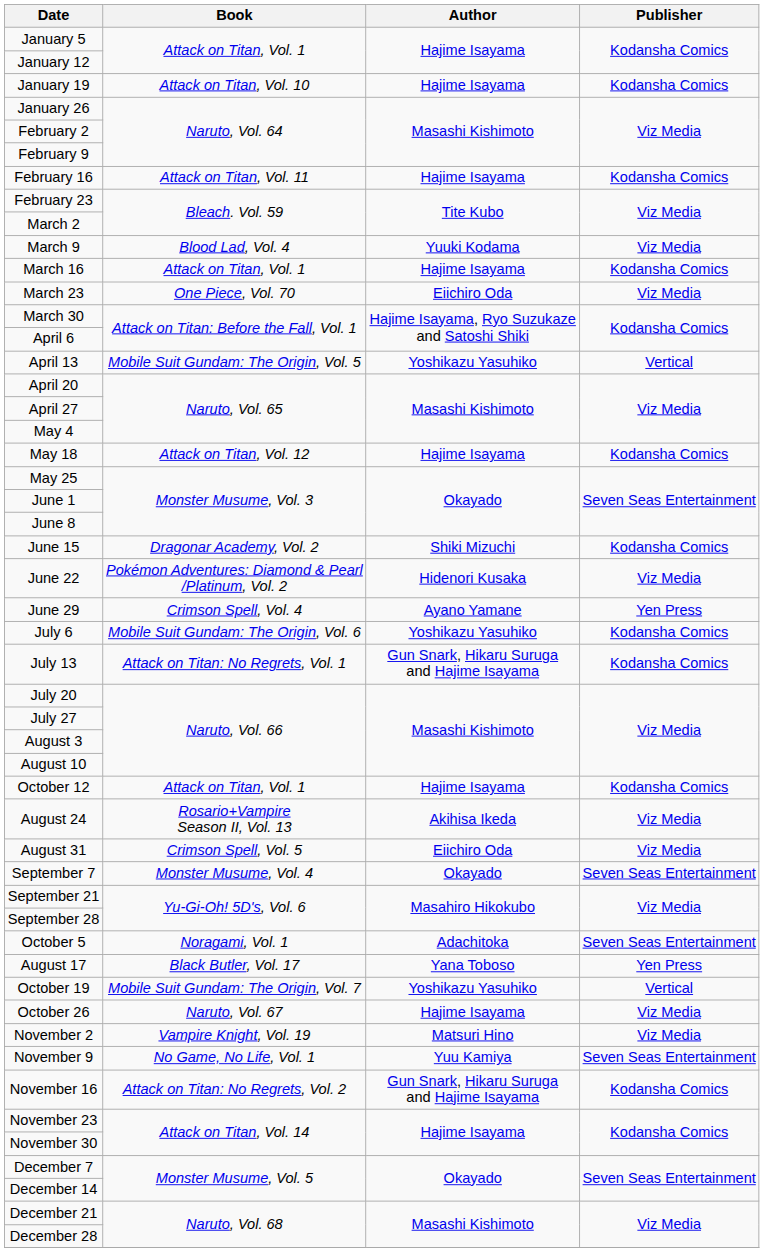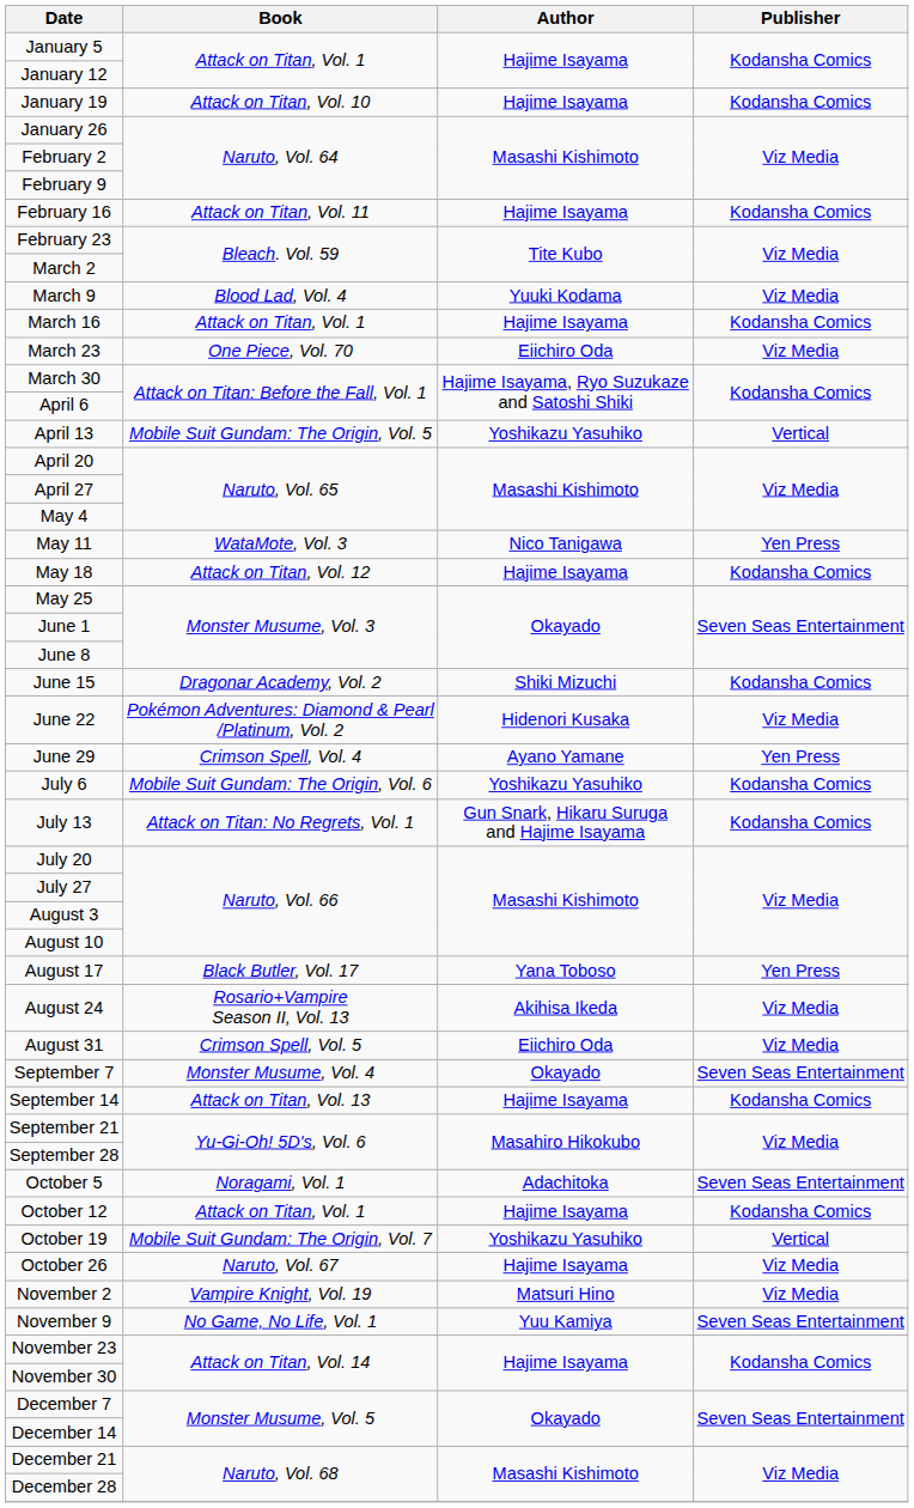 <table class="wikitable" style="text-align: center">
 <tr>
 <th>Date</th>
 <th>Book</th>
 <th>Author</th>
 <th>Publisher</th>
 </tr>
 <tr>
 <td>January 5</td>
 <td rowspan=2><em><a href='#'>Attack on Titan</a>, Vol. 1</em></td>
 <td rowspan=2><a href='#'>Hajime Isayama</a></td>
 <td rowspan=2><a href='#'>Kodansha Comics</a></td>
 </tr>
 <tr>
 <td>January 12</td>
 </tr>
 <tr>
 <td>January 19</td>
 <td rowspan=1><em><a href='#'>Attack on Titan</a>, Vol. 10</em></td>
 <td rowspan=1><a href='#'>Hajime Isayama</a></td>
 <td rowspan=1><a href='#'>Kodansha Comics</a></td>
 </tr>
 <tr>
 <td>January 26</td>
 <td rowspan=3><em><a href='#'>Naruto</a>, Vol. 64</em></td>
 <td rowspan=3><a href='#'>Masashi Kishimoto</a></td>
 <td rowspan=3><a href='#'>Viz Media</a></td>
 </tr>
 <tr>
 <td>February 2</td>
 </tr>
 <tr>
 <td>February 9</td>
 </tr>
 <tr>
 <td>February 16</td>
 <td rowspan=1><em><a href='#'>Attack on Titan</a>, Vol. 11</em></td>
 <td rowspan=1><a href='#'>Hajime Isayama</a></td>
 <td rowspan=1><a href='#'>Kodansha Comics</a></td>
 </tr>
 <tr>
 <td>February 23</td>
 <td rowspan=2><em><a href='#'>Bleach</a>. Vol. 59</em></td>
 <td rowspan=2><a href='#'>Tite Kubo</a></td>
 <td rowspan=2><a href='#'>Viz Media</a></td>
 </tr>
 <tr>
 <td>March 2</td>
 </tr>
 <tr>
 <td>March 9</td>
 <td rowspan=1><em><a href='#'>Blood Lad</a>, Vol. 4</em></td>
 <td rowspan=1><a href='#'>Yuuki Kodama</a></td>
 <td rowspan=1><a href='#'>Viz Media</a></td>
 </tr>
 <tr>
 <td>March 16</td>
 <td rowspan=1><em><a href='#'>Attack on Titan</a>, Vol. 1</em></td>
 <td rowspan=1><a href='#'>Hajime Isayama</a></td>
 <td rowspan=1><a href='#'>Kodansha Comics</a></td>
 </tr>
 <tr>
 <td>March 23</td>
 <td rowspan=1><em><a href='#'>One Piece</a>, Vol. 70</em></td>
 <td rowspan=1><a href='#'>Eiichiro Oda</a></td>
 <td rowspan=1><a href='#'>Viz Media</a></td>
 </tr>
 <tr>
 <td>March 30</td>
 <td rowspan=2><em><a href='#'>Attack on Titan: Before the Fall</a>, Vol. 1</em></td>
 <td rowspan=2><a href='#'>Hajime Isayama</a>, <a href='#'>Ryo Suzukaze</a><br> and <a href='#'>Satoshi Shiki</a></td>
 <td rowspan=2><a href='#'>Kodansha Comics</a></td>
 </tr>
 <tr>
 <td>April 6</td>
 </tr>
 <tr>
 <td>April 13</td>
 <td rowspan=1><em><a href='#'>Mobile Suit Gundam: The Origin</a>, Vol. 5</em></td>
 <td rowspan=1><a href='#'>Yoshikazu Yasuhiko</a></td>
 <td rowspan=1><a href='#'>Vertical</a></td>
 </tr>
 <tr>
 <td>April 20</td>
 <td rowspan=3><em><a href='#'>Naruto</a>, Vol. 65</em></td>
 <td rowspan=3><a href='#'>Masashi Kishimoto</a></td>
 <td rowspan=3><a href='#'>Viz Media</a></td>
 </tr>
 <tr>
 <td>April 27</td>
 </tr>
 <tr>
 <td>May 4</td>
 </tr>
 <tr>
+<td>May 11</td>
+<td rowspan=1><em><a href='#'>WataMote</a>, Vol. 3</em></td>
+<td rowspan=1><a href='#'>Nico Tanigawa</a></td>
+<td rowspan=1><a href='#'>Yen Press</a></td>
+</tr>
+<tr>
 <td>May 18</td>
 <td rowspan=1><em><a href='#'>Attack on Titan</a>, Vol. 12</em></td>
 <td rowspan=1><a href='#'>Hajime Isayama</a></td>
 <td rowspan=1><a href='#'>Kodansha Comics</a></td>
 </tr>
 <tr>
 <td>May 25</td>
 <td rowspan=3><em><a href='#'>Monster Musume</a>, Vol. 3</em></td>
 <td rowspan=3><a href='#'>Okayado</a></td>
 <td rowspan=3><a href='#'>Seven Seas Entertainment</a></td>
 </tr>
 <tr>
 <td>June 1</td>
 </tr>
 <tr>
 <td>June 8</td>
 </tr>
 <tr>
 <td>June 15</td>
 <td rowspan=1><em><a href='#'>Dragonar Academy</a>, Vol. 2</em></td>
 <td rowspan=1><a href='#'>Shiki Mizuchi</a></td>
 <td rowspan=1><a href='#'>Kodansha Comics</a></td>
 </tr>
 <tr>
 <td>June 22</td>
 <td rowspan=1><em><a href='#'>Pokémon Adventures: Diamond & Pearl<br>/Platinum</a>, Vol. 2</em></td>
 <td rowspan=1><a href='#'>Hidenori Kusaka</a></td>
 <td rowspan=1><a href='#'>Viz Media</a></td>
 </tr>
 <tr>
 <td>June 29</td>
 <td rowspan=1><em><a href='#'>Crimson Spell</a>, Vol. 4</em></td>
 <td rowspan=1><a href='#'>Ayano Yamane</a></td>
 <td rowspan=1><a href='#'>Yen Press</a></td>
 </tr>
 <tr>
 <td>July 6</td>
 <td rowspan=1><em><a href='#'>Mobile Suit Gundam: The Origin</a>, Vol. 6</em></td>
 <td rowspan=1><a href='#'>Yoshikazu Yasuhiko</a></td>
 <td rowspan=1><a href='#'>Kodansha Comics</a></td>
 </tr>
 <tr>
 <td>July 13</td>
 <td rowspan=1><em><a href='#'>Attack on Titan: No Regrets</a>, Vol. 1</em></td>
 <td rowspan=1><a href='#'>Gun Snark</a>, <a href='#'>Hikaru Suruga</a><br> and <a href='#'>Hajime Isayama</a></td>
 <td rowspan=1><a href='#'>Kodansha Comics</a></td>
 </tr>
 <tr>
 <td>July 20</td>
 <td rowspan=4><em><a href='#'>Naruto</a>, Vol. 66</em></td>
 <td rowspan=4><a href='#'>Masashi Kishimoto</a></td>
 <td rowspan=4><a href='#'>Viz Media</a></td>
 </tr>
 <tr>
 <td>July 27</td>
 </tr>
 <tr>
 <td>August 3</td>
 </tr>
 <tr>
 <td>August 10</td>
 </tr>
 <tr>
-<td>October 12</td>
-<td rowspan=1><em><a href='#'>Attack on Titan</a>, Vol. 1</em></td>
-<td rowspan=1><a href='#'>Hajime Isayama</a></td>
-<td rowspan=1><a href='#'>Kodansha Comics</a></td>
+<td>August 17</td>
+<td rowspan=1><em><a href='#'>Black Butler</a>, Vol. 17</em></td>
+<td rowspan=1><a href='#'>Yana Toboso</a></td>
+<td rowspan=1><a href='#'>Yen Press</a></td>
 </tr>
 <tr>
 <td>August 24</td>
 <td rowspan=1><em><a href='#'>Rosario+Vampire</a><br>Season II, Vol. 13</em></td>
 <td rowspan=1><a href='#'>Akihisa Ikeda</a></td>
 <td rowspan=1><a href='#'>Viz Media</a></td>
 </tr>
 <tr>
 <td>August 31</td>
 <td rowspan=1><em><a href='#'>Crimson Spell</a>, Vol. 5</em></td>
 <td rowspan=1><a href='#'>Eiichiro Oda</a></td>
 <td rowspan=1><a href='#'>Viz Media</a></td>
 </tr>
 <tr>
 <td>September 7</td>
 <td rowspan=1><em><a href='#'>Monster Musume</a>, Vol. 4</em></td>
 <td rowspan=1><a href='#'>Okayado</a></td>
 <td rowspan=1><a href='#'>Seven Seas Entertainment</a></td>
 </tr>
 <tr>
+<td>September 14</td>
+<td rowspan=1><em><a href='#'>Attack on Titan</a>, Vol. 13</em></td>
+<td rowspan=1><a href='#'>Hajime Isayama</a></td>
+<td rowspan=1><a href='#'>Kodansha Comics</a></td>
+</tr>
+<tr>
 <td>September 21</td>
 <td rowspan=2><em><a href='#'>Yu-Gi-Oh! 5D's</a>, Vol. 6</em></td>
 <td rowspan=2><a href='#'>Masahiro Hikokubo</a></td>
 <td rowspan=2><a href='#'>Viz Media</a></td>
 </tr>
 <tr>
 <td>September 28</td>
 </tr>
 <tr>
 <td>October 5</td>
 <td rowspan=1><em><a href='#'>Noragami</a>, Vol. 1</em></td>
 <td rowspan=1><a href='#'>Adachitoka</a></td>
 <td rowspan=1><a href='#'>Seven Seas Entertainment</a></td>
 </tr>
 <tr>
-<td>August 17</td>
-<td rowspan=1><em><a href='#'>Black Butler</a>, Vol. 17</em></td>
-<td rowspan=1><a href='#'>Yana Toboso</a></td>
-<td rowspan=1><a href='#'>Yen Press</a></td>
+<td>October 12</td>
+<td rowspan=1><em><a href='#'>Attack on Titan</a>, Vol. 1</em></td>
+<td rowspan=1><a href='#'>Hajime Isayama</a></td>
+<td rowspan=1><a href='#'>Kodansha Comics</a></td>
 </tr>
 <tr>
 <td>October 19</td>
 <td rowspan=1><em><a href='#'>Mobile Suit Gundam: The Origin</a>, Vol. 7</em></td>
 <td rowspan=1><a href='#'>Yoshikazu Yasuhiko</a></td>
 <td rowspan=1><a href='#'>Vertical</a></td>
 </tr>
 <tr>
 <td>October 26</td>
 <td rowspan=1><em><a href='#'>Naruto</a>, Vol. 67</em></td>
 <td rowspan=1><a href='#'>Hajime Isayama</a></td>
 <td rowspan=1><a href='#'>Viz Media</a></td>
 </tr>
 <tr>
 <td>November 2</td>
 <td rowspan=1><em><a href='#'>Vampire Knight</a>, Vol. 19</em></td>
 <td rowspan=1><a href='#'>Matsuri Hino</a></td>
 <td rowspan=1><a href='#'>Viz Media</a></td>
 </tr>
 <tr>
 <td>November 9</td>
 <td rowspan=1><em><a href='#'>No Game, No Life</a>, Vol. 1</em></td>
 <td rowspan=1><a href='#'>Yuu Kamiya</a></td>
 <td rowspan=1><a href='#'>Seven Seas Entertainment</a></td>
-</tr>
-<tr>
-<td>November 16</td>
-<td rowspan=1><em><a href='#'>Attack on Titan: No Regrets</a>, Vol. 2</em></td>
-<td rowspan=1><a href='#'>Gun Snark</a>, <a href='#'>Hikaru Suruga</a><br> and <a href='#'>Hajime Isayama</a></td>
-<td rowspan=1><a href='#'>Kodansha Comics</a></td>
 </tr>
 <tr>
 <td>November 23</td>
 <td rowspan=2><em><a href='#'>Attack on Titan</a>, Vol. 14</em></td>
 <td rowspan=2><a href='#'>Hajime Isayama</a></td>
 <td rowspan=2><a href='#'>Kodansha Comics</a></td>
 </tr>
 <tr>
 <td>November 30</td>
 </tr>
 <tr>
 <td>December 7</td>
 <td rowspan=2><em><a href='#'>Monster Musume</a>, Vol. 5</em></td>
 <td rowspan=2><a href='#'>Okayado</a></td>
 <td rowspan=2><a href='#'>Seven Seas Entertainment</a></td>
 </tr>
 <tr>
 <td>December 14</td>
 </tr>
 <tr>
 <td>December 21</td>
 <td rowspan=2><em><a href='#'>Naruto</a>, Vol. 68</em></td>
 <td rowspan=2><a href='#'>Masashi Kishimoto</a></td>
 <td rowspan=2><a href='#'>Viz Media</a></td>
 </tr>
 <tr>
 <td>December 28</td>
 </tr>
 <tr>
 </tr>
 </table>
